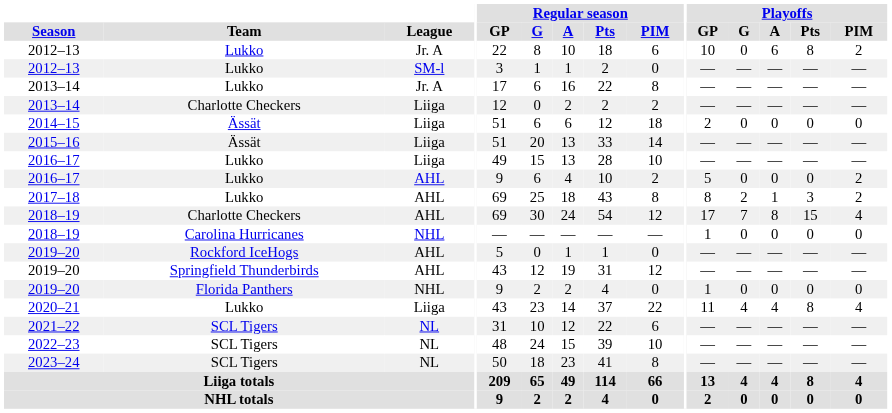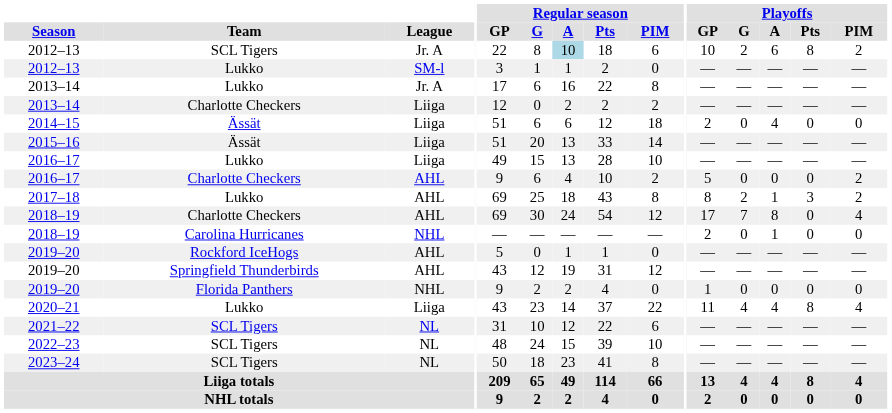 <table border="0" cellpadding="1" cellspacing="0" style="text-align:center; width:60em">
 <tr bgcolor="#e0e0e0">
 <th colspan="3" bgcolor="#ffffff"></th>
 <th rowspan="99" bgcolor="#ffffff"></th>
 <th colspan="5"><a href='#'>Regular season</a></th>
 <th rowspan="99" bgcolor="#ffffff"></th>
 <th colspan="5"><a href='#'>Playoffs</a></th>
 </tr>
 <tr bgcolor="#e0e0e0">
 <th><a href='#'>Season</a></th>
 <th>Team</th>
 <th>League</th>
 <th>GP</th>
 <th><a href='#'>G</a></th>
 <th><a href='#'>A</a></th>
 <th><a href='#'>Pts</a></th>
 <th><a href='#'>PIM</a></th>
 <th>GP</th>
 <th>G</th>
 <th>A</th>
 <th>Pts</th>
 <th>PIM</th>
 </tr>
 <tr>
 <td>2012–13</td>
-<td><a href='#'>Lukko</a></td>
+<td>SCL Tigers</td>
 <td>Jr. A</td>
 <td>22</td>
 <td>8</td>
-<td>10</td>
+<td style="background: lightblue;">10</td>
 <td>18</td>
 <td>6</td>
 <td>10</td>
-<td>0</td>
+<td>2</td>
 <td>6</td>
 <td>8</td>
 <td>2</td>
 </tr>
 <tr bgcolor="#f0f0f0">
 <td><a href='#'>2012–13</a></td>
 <td>Lukko</td>
 <td><a href='#'>SM-l</a></td>
 <td>3</td>
 <td>1</td>
 <td>1</td>
 <td>2</td>
 <td>0</td>
 <td>—</td>
 <td>—</td>
 <td>—</td>
 <td>—</td>
 <td>—</td>
 </tr>
 <tr>
 <td>2013–14</td>
 <td>Lukko</td>
 <td>Jr. A</td>
 <td>17</td>
 <td>6</td>
 <td>16</td>
 <td>22</td>
 <td>8</td>
 <td>—</td>
 <td>—</td>
 <td>—</td>
 <td>—</td>
 <td>—</td>
 </tr>
 <tr bgcolor="#f0f0f0">
 <td><a href='#'>2013–14</a></td>
 <td>Charlotte Checkers</td>
 <td>Liiga</td>
 <td>12</td>
 <td>0</td>
 <td>2</td>
 <td>2</td>
 <td>2</td>
 <td>—</td>
 <td>—</td>
 <td>—</td>
 <td>—</td>
 <td>—</td>
 </tr>
 <tr>
 <td><a href='#'>2014–15</a></td>
 <td><a href='#'>Ässät</a></td>
 <td>Liiga</td>
 <td>51</td>
 <td>6</td>
 <td>6</td>
 <td>12</td>
 <td>18</td>
 <td>2</td>
 <td>0</td>
-<td>0</td>
+<td>4</td>
 <td>0</td>
 <td>0</td>
 </tr>
 <tr bgcolor="#f0f0f0">
 <td><a href='#'>2015–16</a></td>
 <td>Ässät</td>
 <td>Liiga</td>
 <td>51</td>
 <td>20</td>
 <td>13</td>
 <td>33</td>
 <td>14</td>
 <td>—</td>
 <td>—</td>
 <td>—</td>
 <td>—</td>
 <td>—</td>
 </tr>
 <tr>
 <td><a href='#'>2016–17</a></td>
 <td>Lukko</td>
 <td>Liiga</td>
 <td>49</td>
 <td>15</td>
 <td>13</td>
 <td>28</td>
 <td>10</td>
 <td>—</td>
 <td>—</td>
 <td>—</td>
 <td>—</td>
 <td>—</td>
 </tr>
 <tr bgcolor="#f0f0f0">
 <td><a href='#'>2016–17</a></td>
-<td>Lukko</td>
+<td><a href='#'>Charlotte Checkers</a></td>
 <td><a href='#'>AHL</a></td>
 <td>9</td>
 <td>6</td>
 <td>4</td>
 <td>10</td>
 <td>2</td>
 <td>5</td>
 <td>0</td>
 <td>0</td>
 <td>0</td>
 <td>2</td>
 </tr>
 <tr>
 <td><a href='#'>2017–18</a></td>
 <td>Lukko</td>
 <td>AHL</td>
 <td>69</td>
 <td>25</td>
 <td>18</td>
 <td>43</td>
 <td>8</td>
 <td>8</td>
 <td>2</td>
 <td>1</td>
 <td>3</td>
 <td>2</td>
 </tr>
 <tr bgcolor="#f0f0f0">
 <td><a href='#'>2018–19</a></td>
 <td>Charlotte Checkers</td>
 <td>AHL</td>
 <td>69</td>
 <td>30</td>
 <td>24</td>
 <td>54</td>
 <td>12</td>
 <td>17</td>
 <td>7</td>
 <td>8</td>
-<td>15</td>
+<td>0</td>
 <td>4</td>
 </tr>
 <tr>
 <td><a href='#'>2018–19</a></td>
 <td><a href='#'>Carolina Hurricanes</a></td>
 <td><a href='#'>NHL</a></td>
 <td>—</td>
 <td>—</td>
 <td>—</td>
 <td>—</td>
 <td>—</td>
+<td>2</td>
+<td>0</td>
 <td>1</td>
-<td>0</td>
-<td>0</td>
 <td>0</td>
 <td>0</td>
 </tr>
 <tr bgcolor="#f0f0f0">
 <td><a href='#'>2019–20</a></td>
 <td><a href='#'>Rockford IceHogs</a></td>
 <td>AHL</td>
 <td>5</td>
 <td>0</td>
 <td>1</td>
 <td>1</td>
 <td>0</td>
 <td>—</td>
 <td>—</td>
 <td>—</td>
 <td>—</td>
 <td>—</td>
 </tr>
 <tr>
 <td>2019–20</td>
 <td><a href='#'>Springfield Thunderbirds</a></td>
 <td>AHL</td>
 <td>43</td>
 <td>12</td>
 <td>19</td>
 <td>31</td>
 <td>12</td>
 <td>—</td>
 <td>—</td>
 <td>—</td>
 <td>—</td>
 <td>—</td>
 </tr>
 <tr bgcolor="#f0f0f0">
 <td><a href='#'>2019–20</a></td>
 <td><a href='#'>Florida Panthers</a></td>
 <td>NHL</td>
 <td>9</td>
 <td>2</td>
 <td>2</td>
 <td>4</td>
 <td>0</td>
 <td>1</td>
 <td>0</td>
 <td>0</td>
 <td>0</td>
 <td>0</td>
 </tr>
 <tr>
 <td><a href='#'>2020–21</a></td>
 <td>Lukko</td>
 <td>Liiga</td>
 <td>43</td>
 <td>23</td>
 <td>14</td>
 <td>37</td>
 <td>22</td>
 <td>11</td>
 <td>4</td>
 <td>4</td>
 <td>8</td>
 <td>4</td>
 </tr>
 <tr bgcolor="#f0f0f0">
 <td><a href='#'>2021–22</a></td>
 <td><a href='#'>SCL Tigers</a></td>
 <td><a href='#'>NL</a></td>
 <td>31</td>
 <td>10</td>
 <td>12</td>
 <td>22</td>
 <td>6</td>
 <td>—</td>
 <td>—</td>
 <td>—</td>
 <td>—</td>
 <td>—</td>
 </tr>
 <tr>
 <td><a href='#'>2022–23</a></td>
 <td>SCL Tigers</td>
 <td>NL</td>
 <td>48</td>
 <td>24</td>
 <td>15</td>
 <td>39</td>
 <td>10</td>
 <td>—</td>
 <td>—</td>
 <td>—</td>
 <td>—</td>
 <td>—</td>
 </tr>
 <tr bgcolor="#f0f0f0">
 <td><a href='#'>2023–24</a></td>
 <td>SCL Tigers</td>
 <td>NL</td>
 <td>50</td>
 <td>18</td>
 <td>23</td>
 <td>41</td>
 <td>8</td>
 <td>—</td>
 <td>—</td>
 <td>—</td>
 <td>—</td>
 <td>—</td>
 </tr>
 <tr bgcolor="#e0e0e0">
 <th colspan="3">Liiga totals</th>
 <th>209</th>
 <th>65</th>
 <th>49</th>
 <th>114</th>
 <th>66</th>
 <th>13</th>
 <th>4</th>
 <th>4</th>
 <th>8</th>
 <th>4</th>
 </tr>
 <tr bgcolor="#e0e0e0">
 <th colspan="3">NHL totals</th>
 <th>9</th>
 <th>2</th>
 <th>2</th>
 <th>4</th>
 <th>0</th>
 <th>2</th>
 <th>0</th>
 <th>0</th>
 <th>0</th>
 <th>0</th>
 </tr>
 </table>
